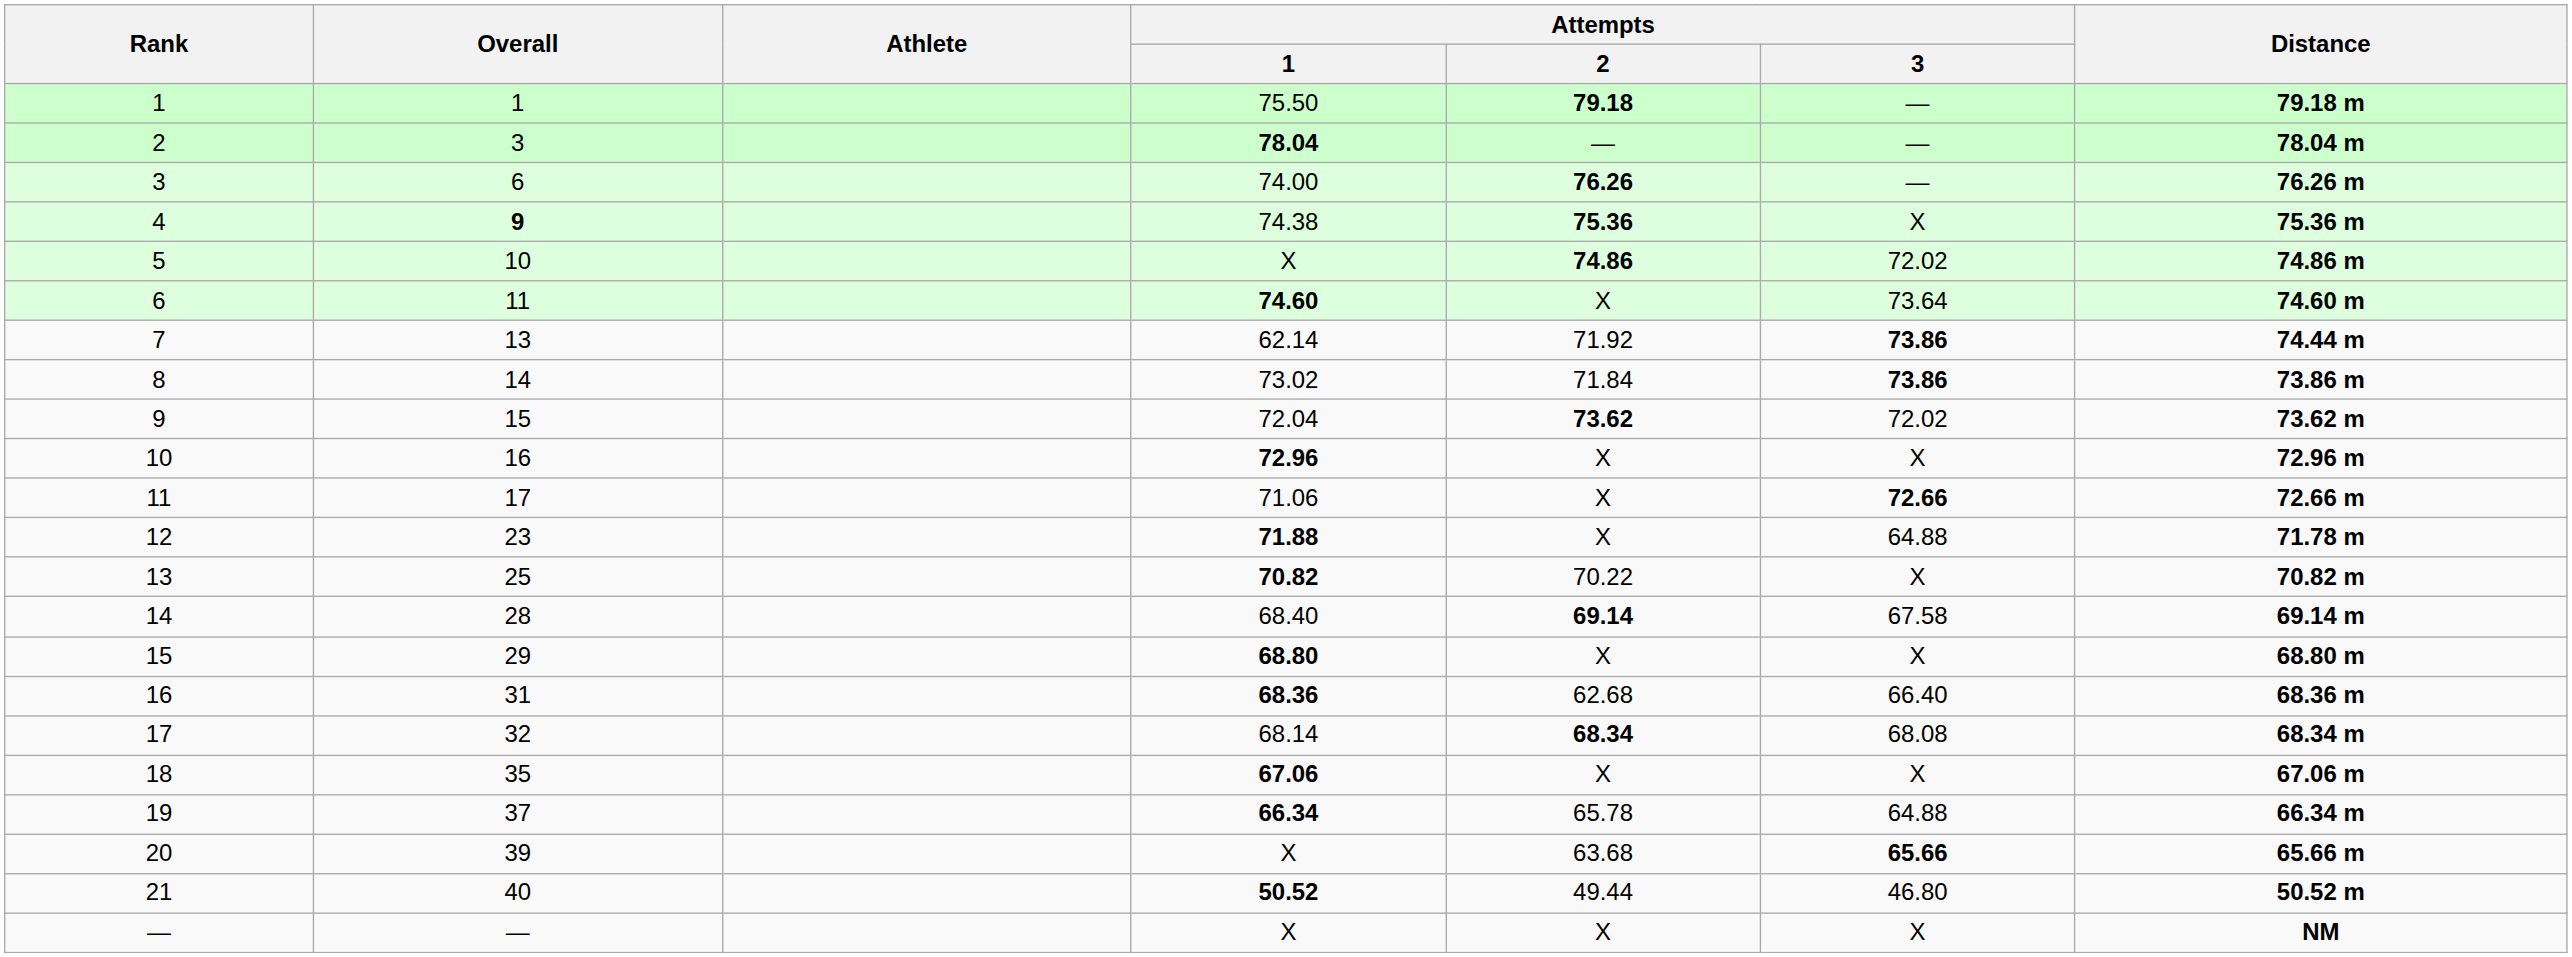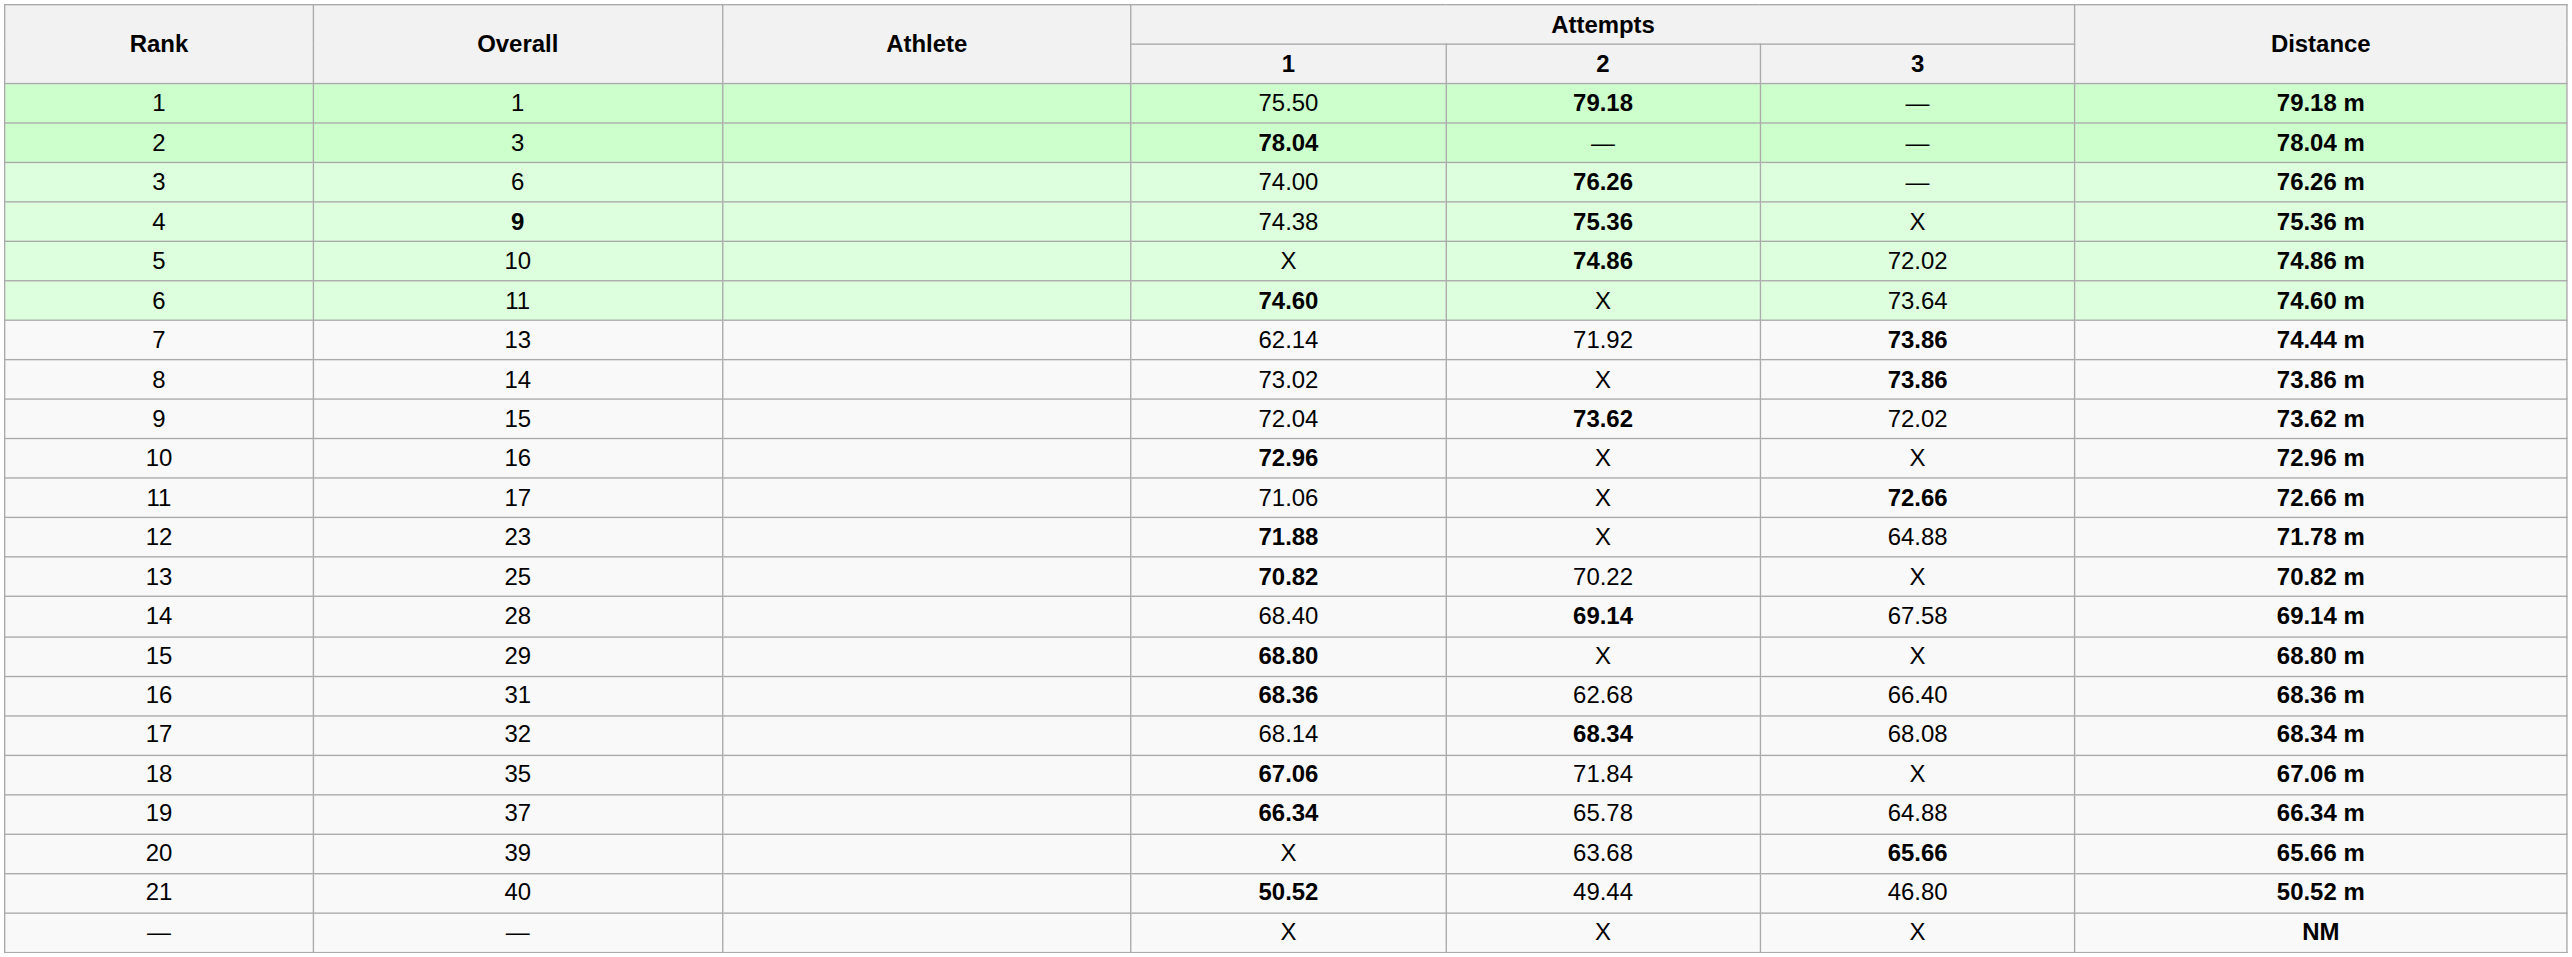 <table class="wikitable" style=" text-align:center; font-size:110%;" width="95%">
 <tr>
 <th rowspan="2">Rank</th>
 <th rowspan="2">Overall</th>
 <th rowspan="2">Athlete</th>
 <th colspan="3">Attempts</th>
 <th rowspan="2">Distance</th>
 </tr>
 <tr>
 <th>1</th>
 <th>2</th>
 <th>3</th>
 </tr>
 <tr style="background:#ccffcc;">
 <td>1</td>
 <td>1</td>
 <td align=left></td>
 <td>75.50</td>
 <td><strong>79.18</strong></td>
 <td>—</td>
 <td><strong>79.18 m </strong></td>
 </tr>
 <tr style="background:#ccffcc;">
 <td>2</td>
 <td>3</td>
 <td align=left></td>
 <td><strong>78.04</strong></td>
 <td>—</td>
 <td>—</td>
 <td><strong>78.04 m </strong></td>
 </tr>
 <tr style="background:#ddffdd;">
 <td>3</td>
 <td>6</td>
 <td align=left></td>
 <td>74.00</td>
 <td><strong>76.26</strong></td>
 <td>—</td>
 <td><strong>76.26 m </strong></td>
 </tr>
 <tr style="background:#ddffdd;">
 <td>4</td>
 <td><strong>9</strong></td>
 <td align=left></td>
 <td>74.38</td>
 <td><strong>75.36</strong></td>
 <td>X</td>
 <td><strong>75.36 m </strong></td>
 </tr>
 <tr style="background:#ddffdd;">
 <td>5</td>
 <td>10</td>
 <td align=left></td>
 <td>X</td>
 <td><strong>74.86</strong></td>
 <td>72.02</td>
 <td><strong>74.86 m </strong></td>
 </tr>
 <tr style="background:#ddffdd;">
 <td>6</td>
 <td>11</td>
 <td align=left></td>
 <td><strong>74.60</strong></td>
 <td>X</td>
 <td>73.64</td>
 <td><strong>74.60 m </strong></td>
 </tr>
 <tr>
 <td>7</td>
 <td>13</td>
 <td align=left></td>
 <td>62.14</td>
 <td>71.92</td>
 <td><strong>73.86</strong></td>
 <td><strong>74.44 m </strong></td>
 </tr>
 <tr>
 <td>8</td>
 <td>14</td>
 <td align=left></td>
 <td>73.02</td>
-<td>71.84</td>
+<td>X</td>
 <td><strong>73.86</strong></td>
 <td><strong>73.86 m </strong></td>
 </tr>
 <tr>
 <td>9</td>
 <td>15</td>
 <td align=left></td>
 <td>72.04</td>
 <td><strong>73.62</strong></td>
 <td>72.02</td>
 <td><strong>73.62 m </strong></td>
 </tr>
 <tr>
 <td>10</td>
 <td>16</td>
 <td align=left></td>
 <td><strong>72.96</strong></td>
 <td>X</td>
 <td>X</td>
 <td><strong>72.96 m </strong></td>
 </tr>
 <tr>
 <td>11</td>
 <td>17</td>
 <td align=left></td>
 <td>71.06</td>
 <td>X</td>
 <td><strong>72.66</strong></td>
 <td><strong>72.66 m </strong></td>
 </tr>
 <tr>
 <td>12</td>
 <td>23</td>
 <td align=left></td>
 <td><strong>71.88</strong></td>
 <td>X</td>
 <td>64.88</td>
 <td><strong>71.78 m </strong></td>
 </tr>
 <tr>
 <td>13</td>
 <td>25</td>
 <td align=left></td>
 <td><strong>70.82</strong></td>
 <td>70.22</td>
 <td>X</td>
 <td><strong>70.82 m </strong></td>
 </tr>
 <tr>
 <td>14</td>
 <td>28</td>
 <td align=left></td>
 <td>68.40</td>
 <td><strong>69.14</strong></td>
 <td>67.58</td>
 <td><strong>69.14 m </strong></td>
 </tr>
 <tr>
 <td>15</td>
 <td>29</td>
 <td align=left></td>
 <td><strong>68.80</strong></td>
 <td>X</td>
 <td>X</td>
 <td><strong>68.80 m </strong></td>
 </tr>
 <tr>
 <td>16</td>
 <td>31</td>
 <td align=left></td>
 <td><strong>68.36</strong></td>
 <td>62.68</td>
 <td>66.40</td>
 <td><strong>68.36 m </strong></td>
 </tr>
 <tr>
 <td>17</td>
 <td>32</td>
 <td align=left></td>
 <td>68.14</td>
 <td><strong>68.34</strong></td>
 <td>68.08</td>
 <td><strong>68.34 m </strong></td>
 </tr>
 <tr>
 <td>18</td>
 <td>35</td>
 <td align=left></td>
 <td><strong>67.06</strong></td>
-<td>X</td>
+<td>71.84</td>
 <td>X</td>
 <td><strong>67.06 m </strong></td>
 </tr>
 <tr>
 <td>19</td>
 <td>37</td>
 <td align=left></td>
 <td><strong>66.34</strong></td>
 <td>65.78</td>
 <td>64.88</td>
 <td><strong>66.34 m </strong></td>
 </tr>
 <tr>
 <td>20</td>
 <td>39</td>
 <td align=left></td>
 <td>X</td>
 <td>63.68</td>
 <td><strong>65.66</strong></td>
 <td><strong>65.66 m </strong></td>
 </tr>
 <tr>
 <td>21</td>
 <td>40</td>
 <td align=left></td>
 <td><strong>50.52</strong></td>
 <td>49.44</td>
 <td>46.80</td>
 <td><strong>50.52 m </strong></td>
 </tr>
 <tr>
 <td>—</td>
 <td>—</td>
 <td align=left></td>
 <td>X</td>
 <td>X</td>
 <td>X</td>
 <td><strong>NM </strong></td>
 </tr>
 </table>
